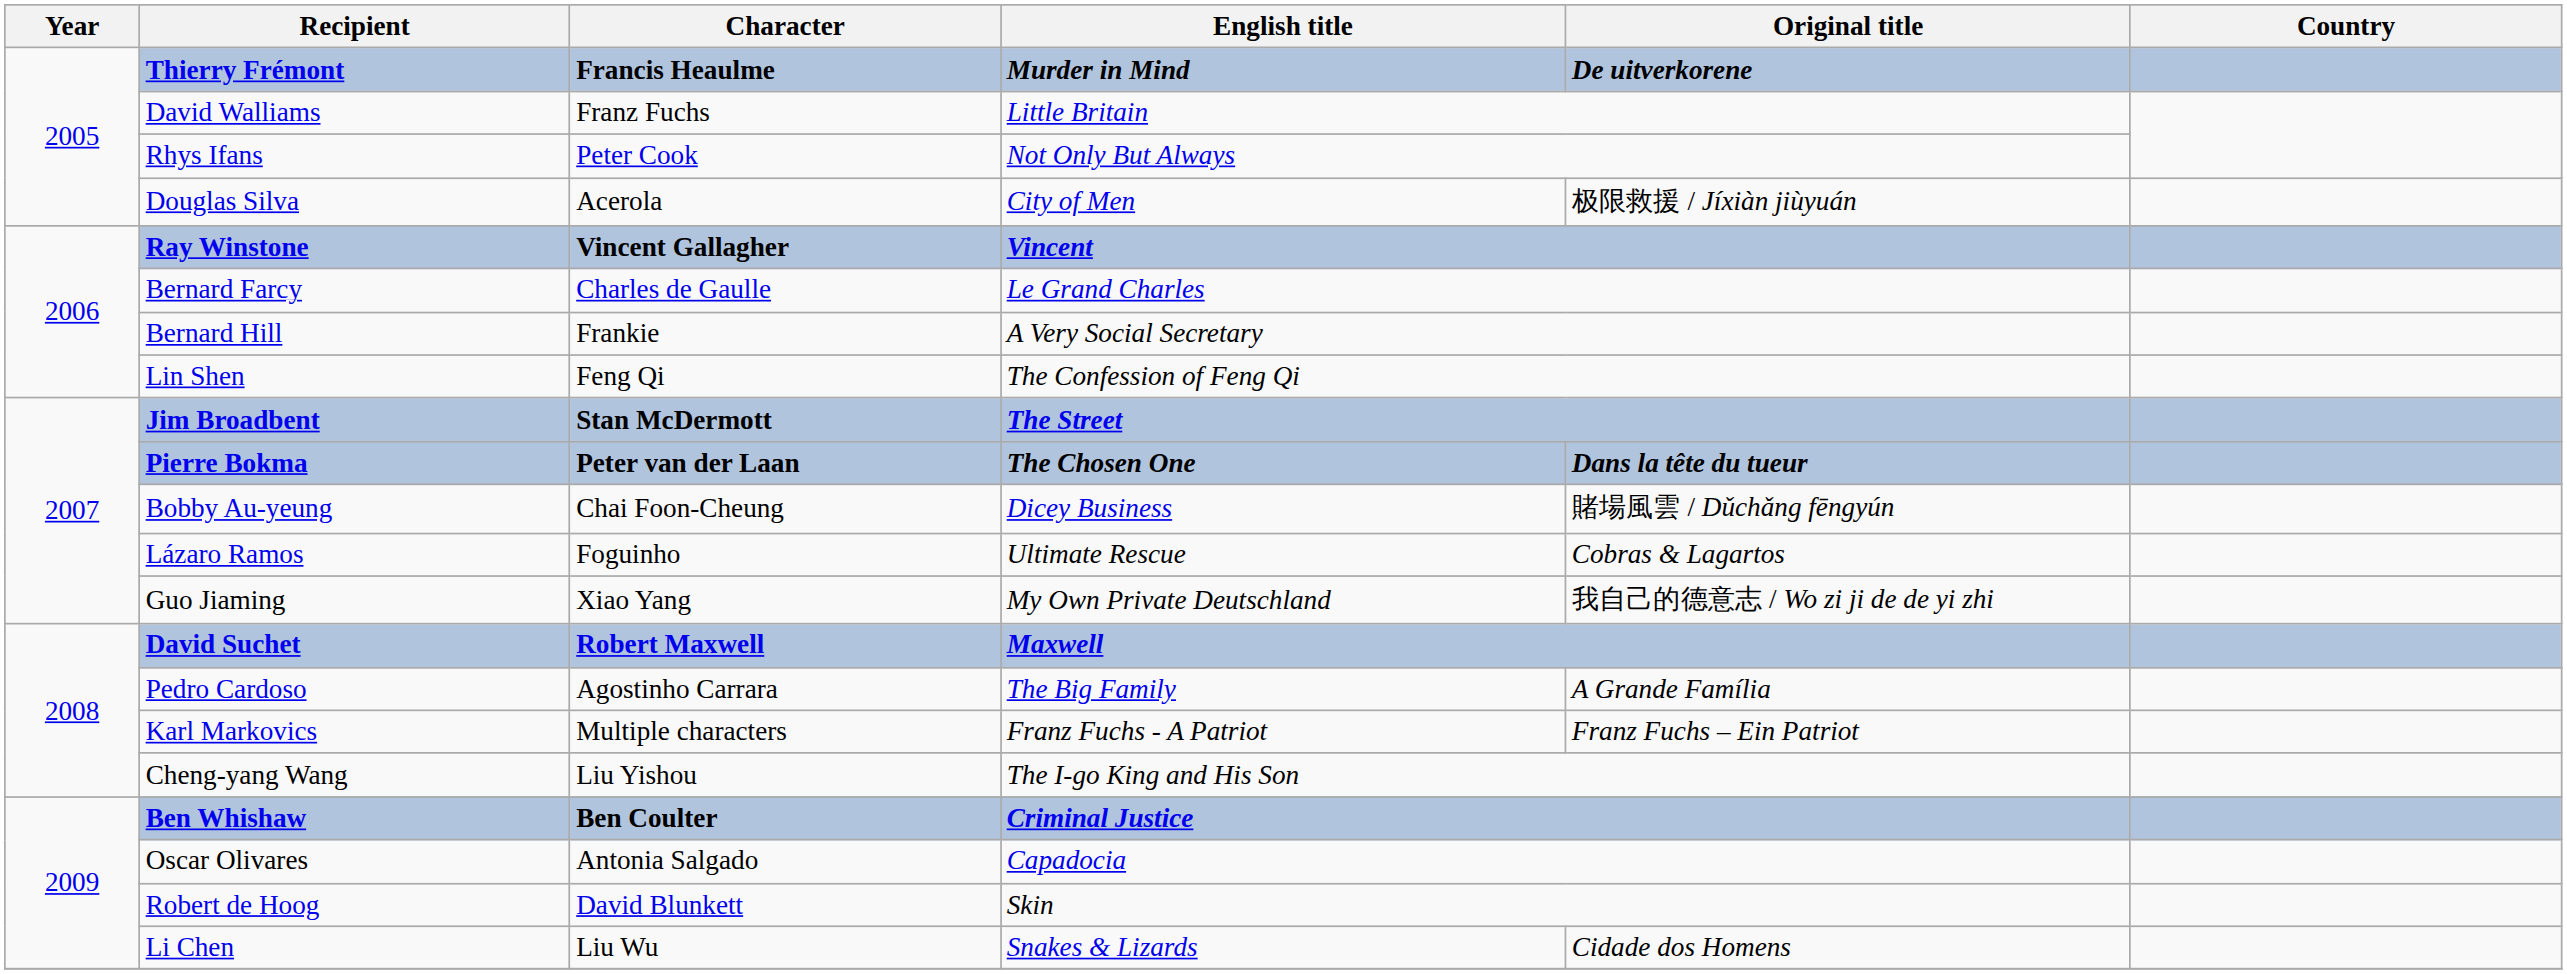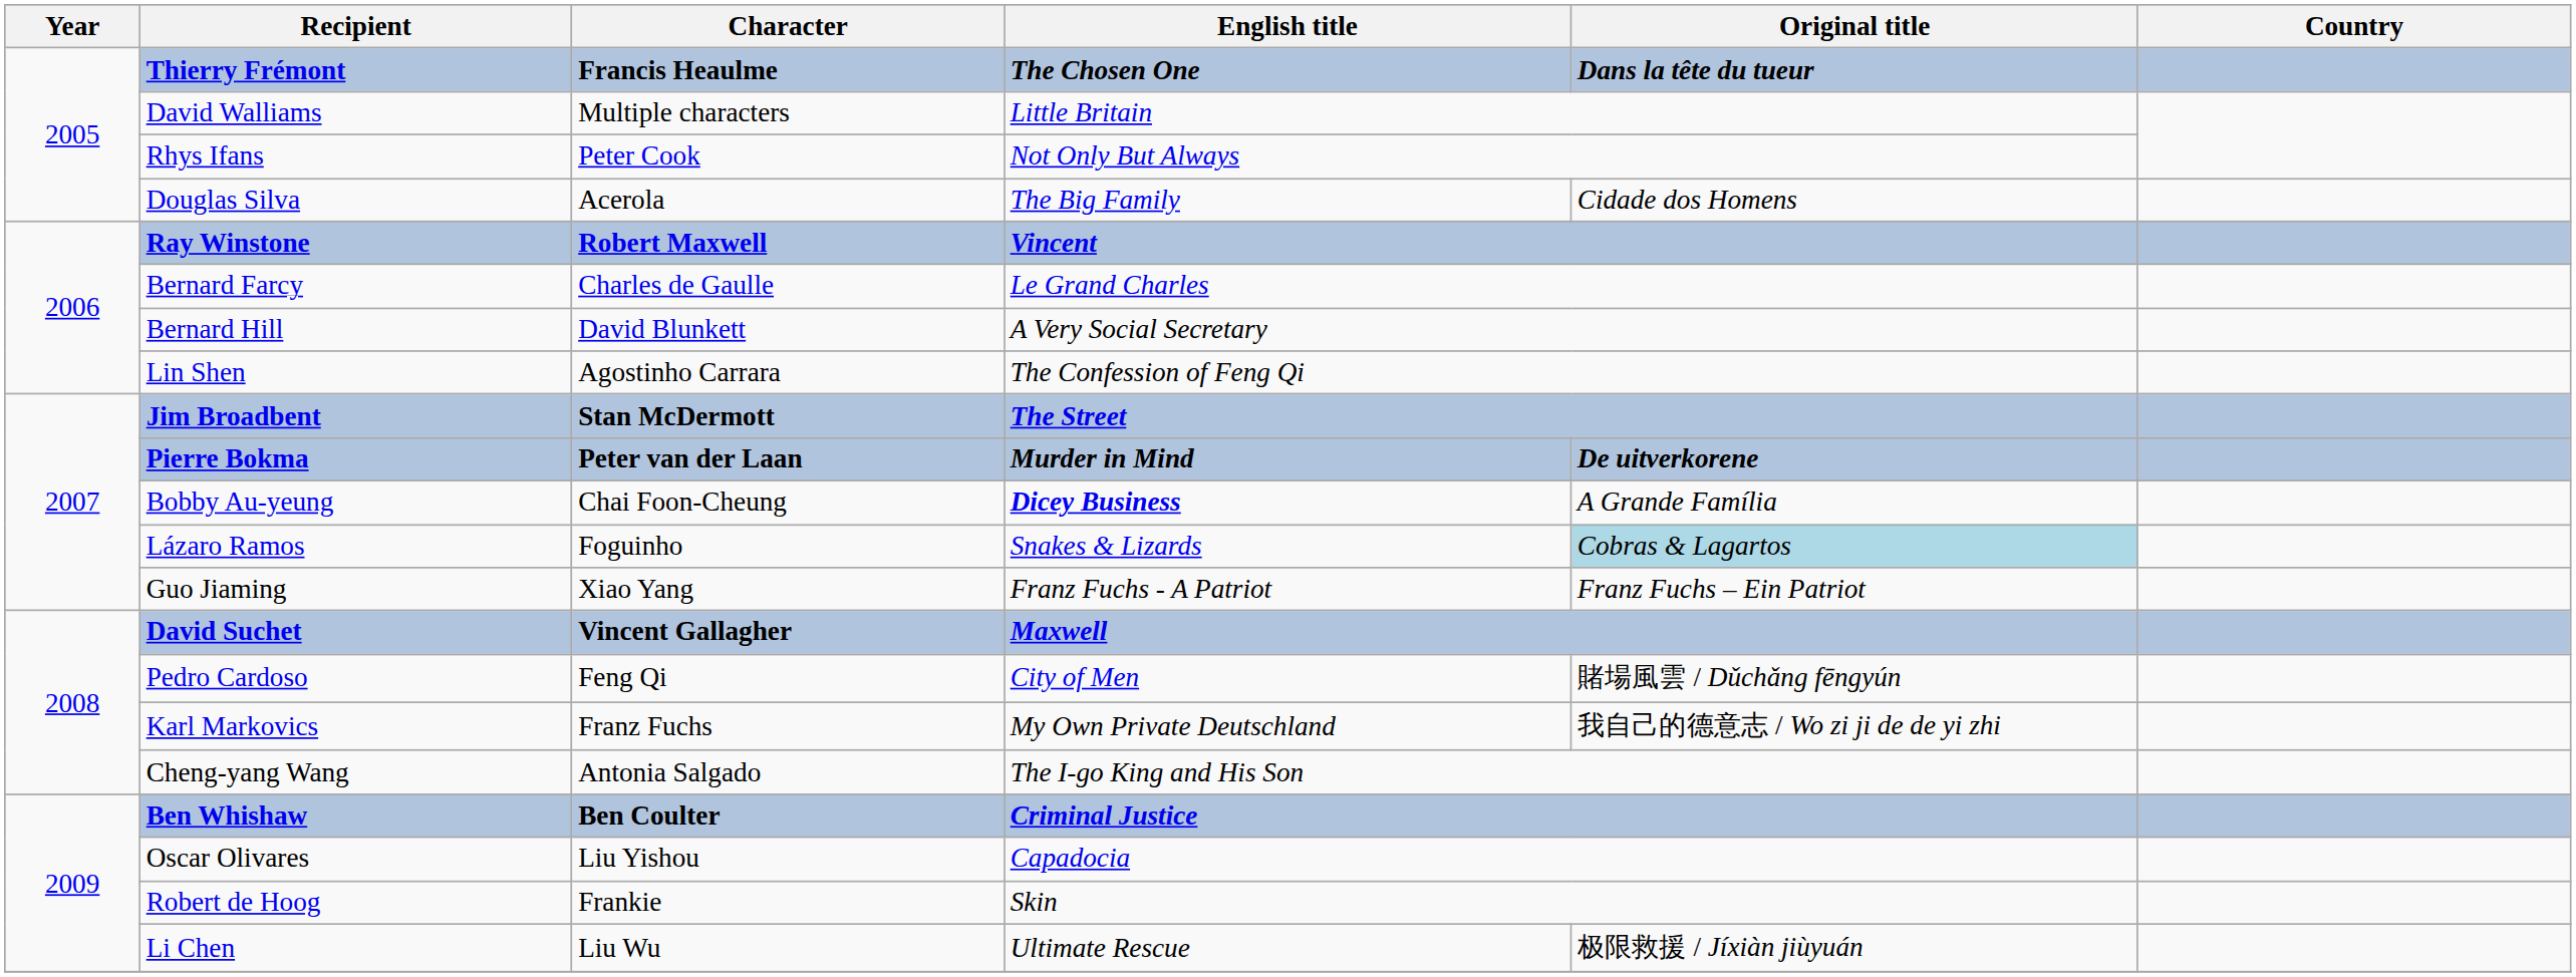 <table class="wikitable" width="95%">
 <tr>
 <th width=5%>Year</th>
 <th width=16%>Recipient</th>
 <th width=16%>Character</th>
 <th width=21%>English title</th>
 <th width=21%>Original title</th>
 <th width=16%><strong>Country</strong></th>
 </tr>
 <tr>
 <td rowspan="4" style="text-align:center;"><a href='#'>2005</a><br></td>
 <td style="background:#B0C4DE;"><strong><a href='#'>Thierry Frémont</a></strong></td>
 <td style="background:#B0C4DE;"><strong>Francis Heaulme</strong></td>
-<td style="background:#B0C4DE;"><strong><em>Murder in Mind</em></strong></td>
-<td style="background:#B0C4DE;"><strong><em>De uitverkorene</em></strong></td>
+<td style="background:#B0C4DE;"><strong><em>The Chosen One</em></strong></td>
+<td style="background:#B0C4DE;"><strong><em>Dans la tête du tueur</em></strong></td>
 <td style="background:#B0C4DE;"><strong></strong></td>
 </tr>
 <tr>
 <td><a href='#'>David Walliams</a></td>
-<td>Franz Fuchs</td>
+<td>Multiple characters</td>
 <td colspan="2"><em><a href='#'>Little Britain</a></em></td>
 <td rowspan="2"></td>
 </tr>
 <tr>
 <td><a href='#'>Rhys Ifans</a></td>
 <td><a href='#'>Peter Cook</a></td>
 <td colspan="2"><em><a href='#'>Not Only But Always</a></em></td>
 </tr>
 <tr>
 <td><a href='#'>Douglas Silva</a></td>
 <td>Acerola</td>
-<td><em><a href='#'>City of Men</a></em></td>
-<td>极限救援 / <em>Jíxiàn jiùyuán</em></td>
+<td><em><a href='#'>The Big Family</a></em></td>
+<td><em>Cidade dos Homens</em></td>
 <td></td>
 </tr>
 <tr>
 <td rowspan="4" style="text-align:center;"><a href='#'>2006</a><br></td>
 <td style="background:#B0C4DE;"><strong><a href='#'>Ray Winstone</a></strong></td>
-<td style="background:#B0C4DE;"><strong>Vincent Gallagher</strong></td>
+<td style="background:#B0C4DE;"><strong><a href='#'>Robert Maxwell</a></strong></td>
 <td colspan="2" style="background:#B0C4DE;"><strong><em><a href='#'>Vincent</a></em></strong></td>
 <td style="background:#B0C4DE;"><strong></strong></td>
 </tr>
 <tr>
 <td><a href='#'>Bernard Farcy</a></td>
 <td><a href='#'>Charles de Gaulle</a></td>
 <td colspan="2"><em><a href='#'>Le Grand Charles</a></em></td>
 <td></td>
 </tr>
 <tr>
 <td><a href='#'>Bernard Hill</a></td>
-<td>Frankie</td>
+<td><a href='#'>David Blunkett</a></td>
 <td colspan="2"><em>A Very Social Secretary</em></td>
 <td></td>
 </tr>
 <tr>
 <td><a href='#'>Lin Shen</a></td>
-<td>Feng Qi</td>
+<td>Agostinho Carrara</td>
 <td colspan="2"><em>The Confession of Feng Qi</em></td>
 <td></td>
 </tr>
 <tr>
 <td rowspan="5" style="text-align:center;"><a href='#'>2007</a><br></td>
 <td style="background:#B0C4DE;"><strong><a href='#'>Jim Broadbent</a></strong></td>
 <td style="background:#B0C4DE;"><strong>Stan McDermott</strong></td>
 <td colspan="2" style="background:#B0C4DE;"><strong><em><a href='#'>The Street</a></em></strong></td>
 <td style="background:#B0C4DE;"><strong></strong></td>
 </tr>
 <tr>
 <td style="background:#B0C4DE;"><strong><a href='#'>Pierre Bokma</a></strong></td>
 <td style="background:#B0C4DE;"><strong>Peter van der Laan</strong></td>
-<td style="background:#B0C4DE;"><strong><em>The Chosen One</em></strong></td>
-<td style="background:#B0C4DE;"><strong><em>Dans la tête du tueur</em></strong></td>
+<td style="background:#B0C4DE;"><strong><em>Murder in Mind</em></strong></td>
+<td style="background:#B0C4DE;"><strong><em>De uitverkorene</em></strong></td>
 <td style="background:#B0C4DE;"><strong></strong></td>
 </tr>
 <tr>
 <td><a href='#'>Bobby Au-yeung</a></td>
 <td>Chai Foon-Cheung</td>
-<td><em><a href='#'>Dicey Business</a></em></td>
-<td>賭場風雲 / <em>Dǔchǎng fēngyún</em></td>
+<td><strong><em><a href='#'>Dicey Business</a></em></strong></td>
+<td><em>A Grande Família</em></td>
 <td></td>
 </tr>
 <tr>
 <td><a href='#'>Lázaro Ramos</a></td>
 <td>Foguinho</td>
-<td><em>Ultimate Rescue</em></td>
-<td><em>Cobras & Lagartos</em></td>
+<td><em><a href='#'>Snakes & Lizards</a></em></td>
+<td style="background: lightblue;"><em>Cobras & Lagartos</em></td>
 <td></td>
 </tr>
 <tr>
 <td>Guo Jiaming</td>
 <td>Xiao Yang</td>
+<td><em>Franz Fuchs - A Patriot</em></td>
+<td><em>Franz Fuchs – Ein Patriot</em></td>
+<td></td>
+</tr>
+<tr>
+<td rowspan="4" style="text-align:center;"><a href='#'>2008</a><br></td>
+<td style="background:#B0C4DE;"><strong><a href='#'>David Suchet</a></strong></td>
+<td style="background:#B0C4DE;"><strong>Vincent Gallagher</strong></td>
+<td colspan="2" style="background:#B0C4DE;"><strong><em><a href='#'>Maxwell</a></em></strong></td>
+<td style="background:#B0C4DE;"><strong></strong></td>
+</tr>
+<tr>
+<td><a href='#'>Pedro Cardoso</a></td>
+<td>Feng Qi</td>
+<td><em><a href='#'>City of Men</a></em></td>
+<td>賭場風雲 / <em>Dǔchǎng fēngyún</em></td>
+<td></td>
+</tr>
+<tr>
+<td><a href='#'>Karl Markovics</a></td>
+<td>Franz Fuchs</td>
 <td><em>My Own Private Deutschland</em></td>
 <td>我自己的德意志 / <em>Wo zi ji de de yi zhi</em></td>
 <td></td>
 </tr>
 <tr>
-<td rowspan="4" style="text-align:center;"><a href='#'>2008</a><br></td>
-<td style="background:#B0C4DE;"><strong><a href='#'>David Suchet</a></strong></td>
-<td style="background:#B0C4DE;"><strong><a href='#'>Robert Maxwell</a></strong></td>
-<td colspan="2" style="background:#B0C4DE;"><strong><em><a href='#'>Maxwell</a></em></strong></td>
-<td style="background:#B0C4DE;"><strong></strong></td>
-</tr>
-<tr>
-<td><a href='#'>Pedro Cardoso</a></td>
-<td>Agostinho Carrara</td>
-<td><em><a href='#'>The Big Family</a></em></td>
-<td><em>A Grande Família</em></td>
-<td></td>
-</tr>
-<tr>
-<td><a href='#'>Karl Markovics</a></td>
-<td>Multiple characters</td>
-<td><em>Franz Fuchs - A Patriot</em></td>
-<td><em>Franz Fuchs – Ein Patriot</em></td>
-<td></td>
-</tr>
-<tr>
 <td>Cheng-yang Wang</td>
-<td>Liu Yishou</td>
+<td>Antonia Salgado</td>
 <td colspan="2"><em>The I-go King and His Son</em></td>
 <td></td>
 </tr>
 <tr>
 <td rowspan="4" style="text-align:center;"><a href='#'>2009</a><br></td>
 <td style="background:#B0C4DE;"><strong><a href='#'>Ben Whishaw</a></strong></td>
 <td style="background:#B0C4DE;"><strong>Ben Coulter</strong></td>
 <td colspan="2" style="background:#B0C4DE;"><strong><em><a href='#'>Criminal Justice</a></em></strong></td>
 <td style="background:#B0C4DE;"><strong></strong></td>
 </tr>
 <tr>
 <td>Oscar Olivares</td>
-<td>Antonia Salgado</td>
+<td>Liu Yishou</td>
 <td colspan="2"><em><a href='#'>Capadocia</a></em></td>
 <td></td>
 </tr>
 <tr>
 <td><a href='#'>Robert de Hoog</a></td>
-<td><a href='#'>David Blunkett</a></td>
+<td>Frankie</td>
 <td colspan="2"><em>Skin</em></td>
 <td></td>
 </tr>
 <tr>
 <td><a href='#'>Li Chen</a></td>
 <td>Liu Wu</td>
-<td><em><a href='#'>Snakes & Lizards</a></em></td>
-<td><em>Cidade dos Homens</em></td>
+<td><em>Ultimate Rescue</em></td>
+<td>极限救援 / <em>Jíxiàn jiùyuán</em></td>
 <td></td>
 </tr>
 <tr>
 </tr>
 </table>
